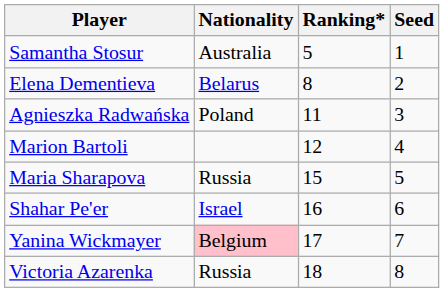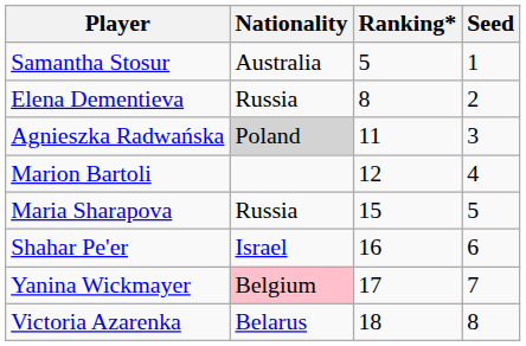 <table class="wikitable" border="1">
 <tr>
 <th>Player</th>
 <th>Nationality</th>
 <th>Ranking*</th>
 <th>Seed</th>
 </tr>
 <tr>
 <td><a href='#'>Samantha Stosur</a></td>
 <td> Australia</td>
 <td>5</td>
 <td>1</td>
 </tr>
 <tr>
 <td><a href='#'>Elena Dementieva</a></td>
-<td> <a href='#'>Belarus</a></td>
+<td>  Russia</td>
 <td>8</td>
 <td>2</td>
 </tr>
 <tr>
 <td><a href='#'>Agnieszka Radwańska</a></td>
-<td> Poland</td>
+<td style="background: lightgrey;"> Poland</td>
 <td>11</td>
 <td>3</td>
 </tr>
 <tr>
 <td><a href='#'>Marion Bartoli</a></td>
 <td></td>
 <td>12</td>
 <td>4</td>
 </tr>
 <tr>
 <td><a href='#'>Maria Sharapova</a></td>
 <td> Russia</td>
 <td>15</td>
 <td>5</td>
 </tr>
 <tr>
 <td><a href='#'>Shahar Pe'er</a></td>
 <td> <a href='#'>Israel</a></td>
 <td>16</td>
 <td>6</td>
 </tr>
 <tr>
 <td><a href='#'>Yanina Wickmayer</a></td>
 <td style="background: pink;"> Belgium</td>
 <td>17</td>
 <td>7</td>
 </tr>
 <tr>
 <td><a href='#'>Victoria Azarenka</a></td>
-<td>  Russia</td>
+<td> <a href='#'>Belarus</a></td>
 <td>18</td>
 <td>8<br></td>
 </tr>
 </table>
